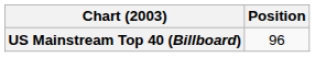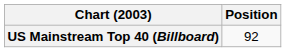 <table class="wikitable plainrowheaders" style="text-align:center">
 <tr>
 <th scope="col">Chart (2003)</th>
 <th scope="col">Position</th>
 </tr>
 <tr>
 <th scope="row">US Mainstream Top 40 (<em>Billboard</em>)</th>
-<td>96</td>
+<td>92</td>
 </tr>
 </table>
